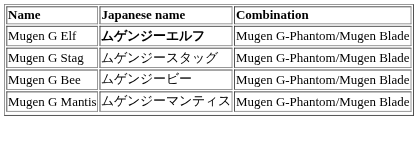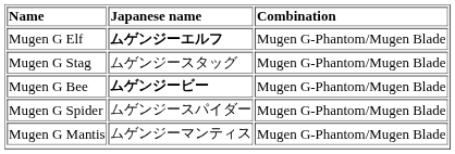 <table border=1>
 <tr>
 <td><strong>Name</strong></td>
 <td><strong>Japanese name</strong></td>
 <td><strong>Combination</strong></td>
 </tr>
 <tr>
 <td>Mugen G Elf</td>
 <td><strong>ムゲンジーエルフ</strong></td>
 <td>Mugen G-Phantom/Mugen Blade</td>
 </tr>
 <tr>
 <td>Mugen G Stag</td>
 <td>ムゲンジースタッグ</td>
 <td>Mugen G-Phantom/Mugen Blade</td>
 </tr>
 <tr>
 <td>Mugen G Bee</td>
-<td>ムゲンジービー</td>
+<td><strong>ムゲンジービー</strong></td>
+<td>Mugen G-Phantom/Mugen Blade</td>
+</tr>
+<tr>
+<td>Mugen G Spider</td>
+<td>ムゲンジースパイダー</td>
 <td>Mugen G-Phantom/Mugen Blade</td>
 </tr>
 <tr>
 <td>Mugen G Mantis</td>
 <td>ムゲンジーマンティス</td>
 <td>Mugen G-Phantom/Mugen Blade</td>
 </tr>
 <tr>
 </tr>
 </table>
